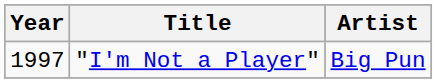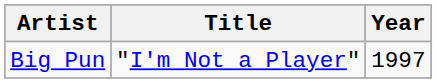 <table class="wikitable plainrowheaders sortable" style="margin-right: 0;">
 <tr>
+<th>Artist</th>
+<th>Title</th>
 <th>Year</th>
-<th>Title</th>
-<th>Artist</th>
 </tr>
 <tr>
+<td><a href='#'>Big Pun</a></td>
+<td>"<a href='#'>I'm Not a Player</a>"</td>
 <td>1997</td>
-<td>"<a href='#'>I'm Not a Player</a>"</td>
-<td><a href='#'>Big Pun</a></td>
 </tr>
 </table>
